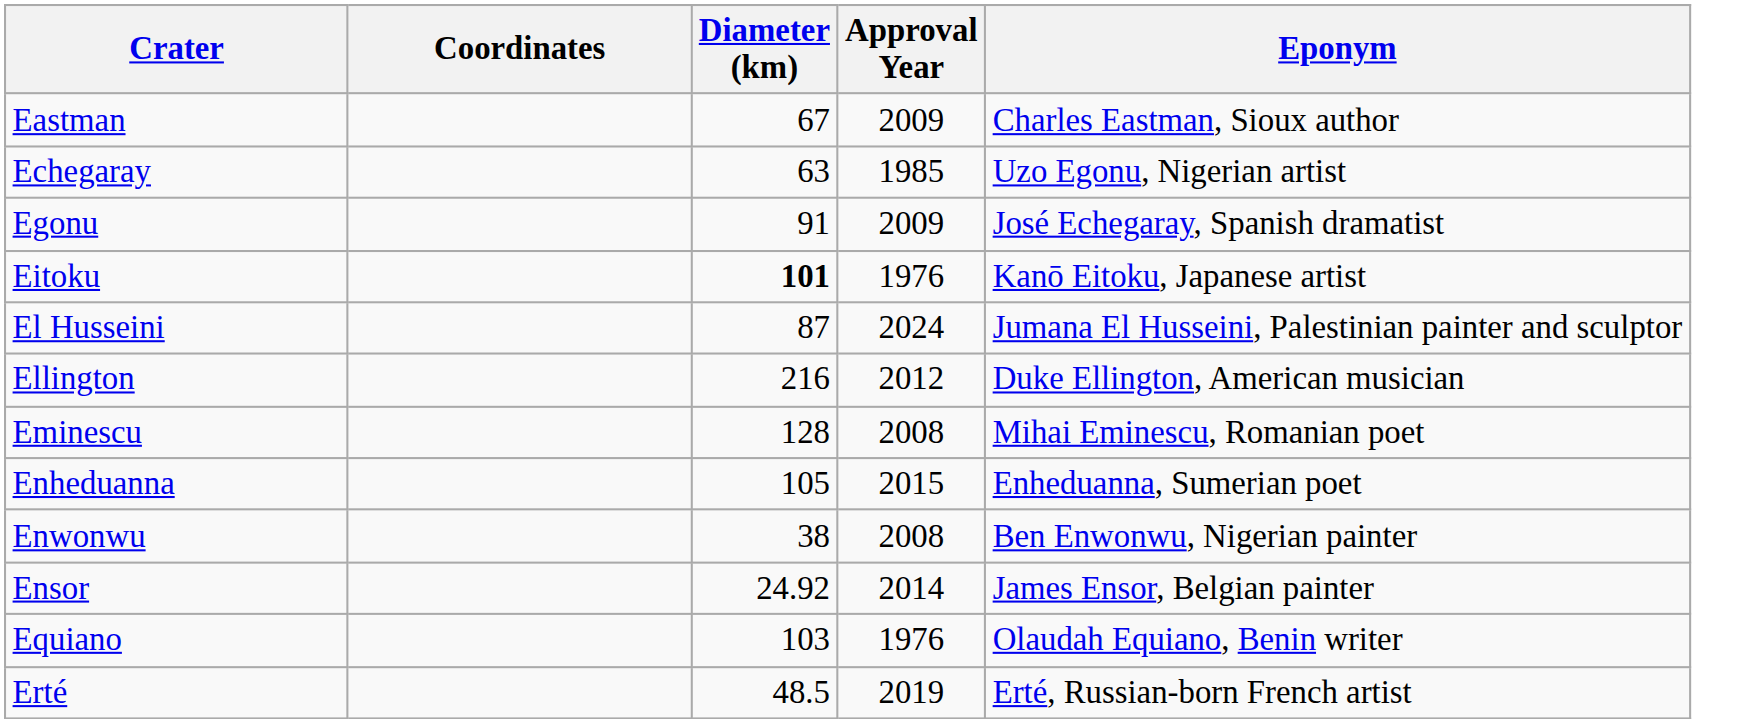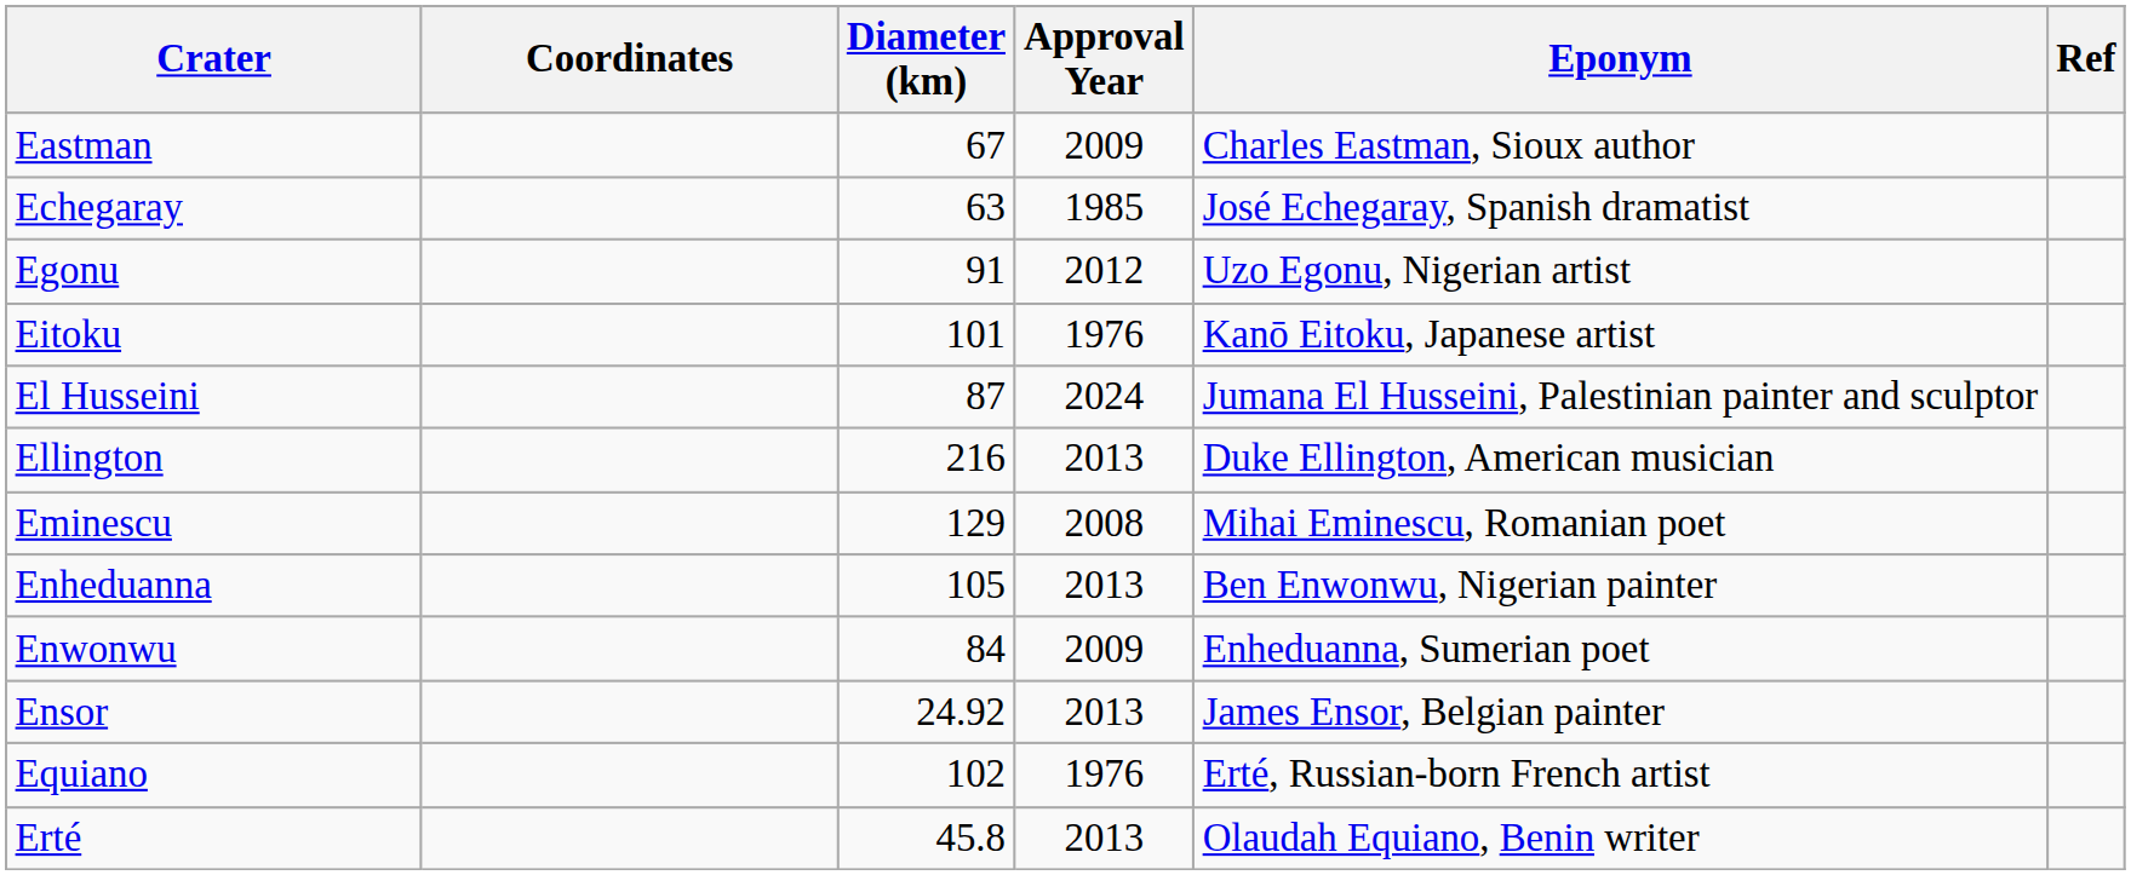 <table class="wikitable sortable" style="min-width: 90%">
 <tr>
 <th style="width:10em"><a href='#'>Crater</a></th>
 <th style="width:10em">Coordinates</th>
 <th><a href='#'>Diameter</a><br>(km)</th>
 <th>Approval<br>Year</th>
 <th class="unsortable"><a href='#'>Eponym</a></th>
+<th class="unsortable">Ref</th>
 </tr>
 <tr id="Eastman">
 <td><a href='#'>Eastman</a></td>
 <td></td>
 <td align=right>67</td>
 <td align=center>2009</td>
 <td><a href='#'>Charles Eastman</a>, Sioux author</td>
+<td></td>
 </tr>
 <tr id="Echegaray">
 <td><a href='#'>Echegaray</a></td>
 <td></td>
 <td align=right>63</td>
 <td align=center>1985</td>
-<td><a href='#'>Uzo Egonu</a>, Nigerian artist</td>
+<td><a href='#'>José Echegaray</a>, Spanish dramatist</td>
+<td></td>
 </tr>
 <tr id="Egonu">
 <td><a href='#'>Egonu</a></td>
 <td></td>
 <td align=right>91</td>
-<td align=center>2009</td>
-<td><a href='#'>José Echegaray</a>, Spanish dramatist</td>
+<td align=center>2012</td>
+<td><a href='#'>Uzo Egonu</a>, Nigerian artist</td>
+<td></td>
 </tr>
 <tr id="Eitoku">
 <td><a href='#'>Eitoku</a></td>
 <td></td>
-<td align=right><strong>101</strong></td>
+<td align=right>101</td>
 <td align=center>1976</td>
 <td><a href='#'>Kanō Eitoku</a>, Japanese artist</td>
+<td></td>
 </tr>
 <tr id="El Husseini">
 <td><a href='#'>El Husseini</a></td>
 <td></td>
 <td align=right>87</td>
 <td align=center>2024</td>
 <td><a href='#'>Jumana El Husseini</a>, Palestinian painter and sculptor</td>
+<td></td>
 </tr>
 <tr id="Ellington">
 <td><a href='#'>Ellington</a></td>
 <td></td>
 <td align=right>216</td>
-<td align=center>2012</td>
+<td align=center>2013</td>
 <td><a href='#'>Duke Ellington</a>, American musician</td>
+<td></td>
 </tr>
 <tr id="Eminescu">
 <td><a href='#'>Eminescu</a></td>
 <td></td>
-<td align=right>128</td>
+<td align=right>129</td>
 <td align=center>2008</td>
 <td><a href='#'>Mihai Eminescu</a>, Romanian poet</td>
+<td></td>
 </tr>
 <tr id="Enheduanna">
 <td><a href='#'>Enheduanna</a></td>
 <td></td>
 <td align=right>105</td>
-<td align=center>2015</td>
-<td><a href='#'>Enheduanna</a>, Sumerian poet</td>
+<td align=center>2013</td>
+<td><a href='#'>Ben Enwonwu</a>, Nigerian painter</td>
+<td></td>
 </tr>
 <tr id="Enwonwu">
 <td><a href='#'>Enwonwu</a></td>
 <td></td>
-<td align=right>38</td>
-<td align=center>2008</td>
-<td><a href='#'>Ben Enwonwu</a>, Nigerian painter</td>
+<td align=right>84</td>
+<td align=center>2009</td>
+<td><a href='#'>Enheduanna</a>, Sumerian poet</td>
+<td></td>
 </tr>
 <tr id="Ensor">
 <td><a href='#'>Ensor</a></td>
 <td></td>
 <td align=right>24.92</td>
-<td align=center>2014</td>
+<td align=center>2013</td>
 <td><a href='#'>James Ensor</a>, Belgian painter</td>
+<td></td>
 </tr>
 <tr id="Equiano">
 <td><a href='#'>Equiano</a></td>
 <td></td>
-<td align=right>103</td>
+<td align=right>102</td>
 <td align=center>1976</td>
-<td><a href='#'>Olaudah Equiano</a>, <a href='#'>Benin</a> writer</td>
+<td><a href='#'>Erté</a>, Russian-born French artist</td>
+<td></td>
 </tr>
 <tr id="Erté">
 <td><a href='#'>Erté</a></td>
 <td></td>
-<td align=right>48.5</td>
-<td align=center>2019</td>
-<td><a href='#'>Erté</a>, Russian-born French artist</td>
+<td align=right>45.8</td>
+<td align=center>2013</td>
+<td><a href='#'>Olaudah Equiano</a>, <a href='#'>Benin</a> writer</td>
+<td></td>
 </tr>
 </table>
